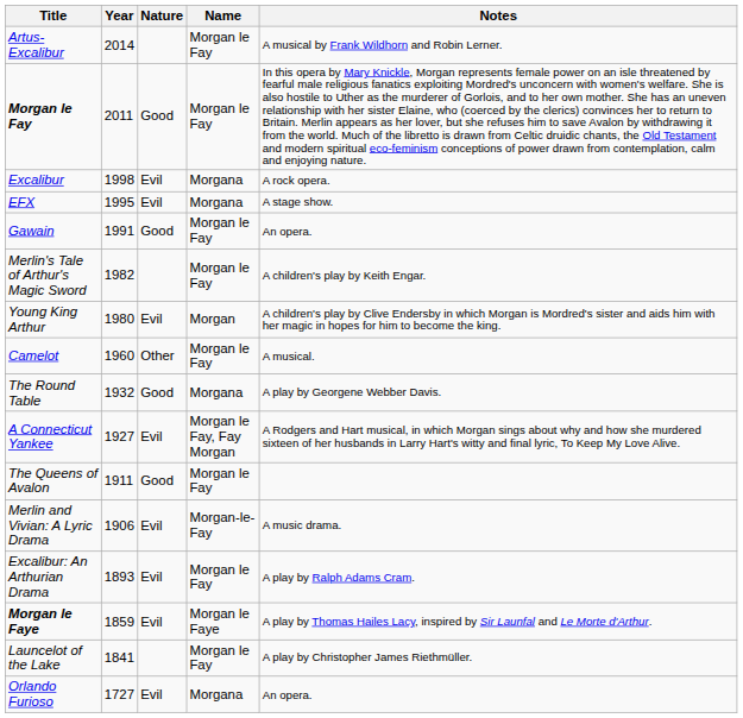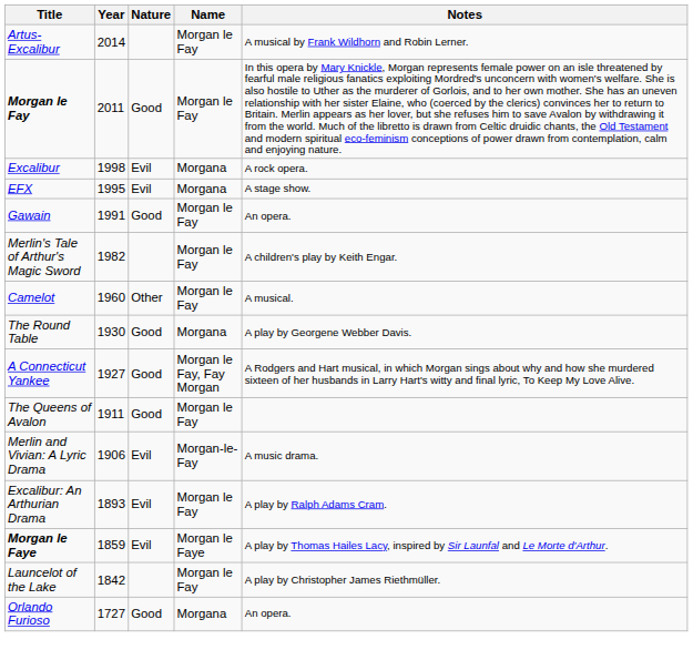 <table class="wikitable sortable">
 <tr>
 <th>Title</th>
 <th>Year</th>
 <th>Nature</th>
 <th>Name</th>
 <th>Notes</th>
 </tr>
 <tr>
 <td><em><a href='#'>Artus-Excalibur</a></em></td>
 <td>2014</td>
 <td></td>
 <td>Morgan le Fay</td>
 <td style="font-size: 85%;">A musical by <a href='#'>Frank Wildhorn</a> and Robin Lerner.</td>
 </tr>
 <tr>
 <td><strong><em>Morgan le Fay</em></strong></td>
 <td>2011</td>
 <td>Good</td>
 <td>Morgan le Fay</td>
 <td style="font-size: 85%;">In this opera by <a href='#'>Mary Knickle</a>, Morgan represents female power on an isle threatened by fearful male religious fanatics exploiting Mordred's unconcern with women's welfare. She is also hostile to Uther as the murderer of Gorlois, and to her own mother. She has an uneven relationship with her sister Elaine, who (coerced by the clerics) convinces her to return to Britain. Merlin appears as her lover, but she refuses him to save Avalon by withdrawing it from the world. Much of the libretto is drawn from Celtic druidic chants, the <a href='#'>Old Testament</a> and modern spiritual <a href='#'>eco-feminism</a> conceptions of power drawn from contemplation, calm and enjoying nature.</td>
 </tr>
 <tr>
 <td><em><a href='#'>Excalibur</a></em></td>
 <td>1998</td>
 <td>Evil</td>
 <td>Morgana</td>
 <td style="font-size: 85%;">A rock opera.</td>
 </tr>
 <tr>
 <td><em><a href='#'>EFX</a></em></td>
 <td>1995</td>
 <td>Evil</td>
 <td>Morgana</td>
 <td style="font-size: 85%;">A stage show.</td>
 </tr>
 <tr>
 <td><em><a href='#'>Gawain</a></em></td>
 <td>1991</td>
 <td>Good</td>
 <td>Morgan le Fay</td>
 <td style="font-size: 85%;">An opera.</td>
 </tr>
 <tr>
 <td><em>Merlin's Tale of Arthur's Magic Sword</em></td>
 <td>1982</td>
 <td></td>
 <td>Morgan le Fay</td>
 <td style="font-size: 85%;">A children's play by Keith Engar.</td>
 </tr>
 <tr>
-<td><em>Young King Arthur</em></td>
-<td>1980</td>
-<td>Evil</td>
-<td>Morgan</td>
-<td style="font-size: 85%;">A children's play by Clive Endersby in which Morgan is Mordred's sister and aids him with her magic in hopes for him to become the king.</td>
-</tr>
-<tr>
 <td><em><a href='#'>Camelot</a></em></td>
 <td>1960</td>
 <td>Other</td>
 <td>Morgan le Fay</td>
 <td style="font-size: 85%;">A musical.</td>
 </tr>
 <tr>
 <td><em>The Round Table</em></td>
-<td>1932</td>
+<td>1930</td>
 <td>Good</td>
 <td>Morgana</td>
 <td style="font-size: 85%;">A play by Georgene Webber Davis.</td>
 </tr>
 <tr>
 <td><em><a href='#'>A Connecticut Yankee</a></em></td>
 <td>1927</td>
-<td>Evil</td>
+<td>Good</td>
 <td>Morgan le Fay, Fay Morgan</td>
 <td style="font-size: 85%;">A Rodgers and Hart musical, in which Morgan sings about why and how she murdered sixteen of her husbands in Larry Hart's witty and final lyric, To Keep My Love Alive.</td>
 </tr>
 <tr>
 <td><em>The Queens of Avalon</em></td>
 <td>1911</td>
 <td>Good</td>
 <td>Morgan le Fay</td>
 <td style="font-size: 85%;"></td>
 </tr>
 <tr>
 <td><em>Merlin and Vivian: A Lyric Drama</em></td>
 <td>1906</td>
 <td>Evil</td>
 <td>Morgan-le-Fay</td>
 <td style="font-size: 85%;">A music drama.</td>
 </tr>
 <tr>
 <td><em>Excalibur: An Arthurian Drama</em></td>
 <td>1893</td>
 <td>Evil</td>
 <td>Morgan le Fay</td>
 <td style="font-size: 85%;">A play by <a href='#'>Ralph Adams Cram</a>.</td>
 </tr>
 <tr>
 <td><strong><em>Morgan le Faye</em></strong></td>
 <td>1859</td>
 <td>Evil</td>
 <td>Morgan le Faye</td>
 <td style="font-size: 85%;">A play by <a href='#'>Thomas Hailes Lacy</a>, inspired by <em><a href='#'>Sir Launfal</a></em> and <em><a href='#'>Le Morte d'Arthur</a></em>.</td>
 </tr>
 <tr>
 <td><em>Launcelot of the Lake</em></td>
-<td>1841</td>
+<td>1842</td>
 <td></td>
 <td>Morgan le Fay</td>
 <td style="font-size: 85%;">A play by Christopher James Riethmüller.</td>
 </tr>
 <tr>
 <td><em><a href='#'>Orlando Furioso</a></em></td>
 <td>1727</td>
-<td>Evil</td>
+<td>Good</td>
 <td>Morgana</td>
 <td style="font-size: 85%;">An opera.</td>
 </tr>
 </table>
